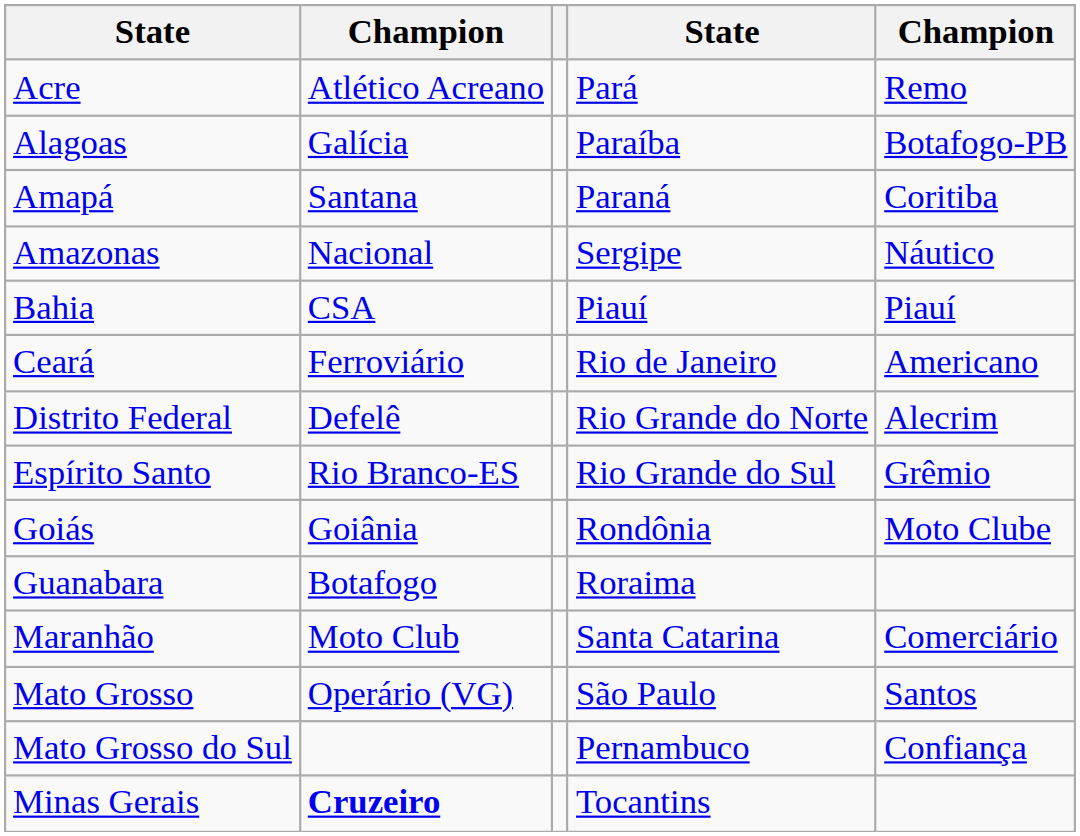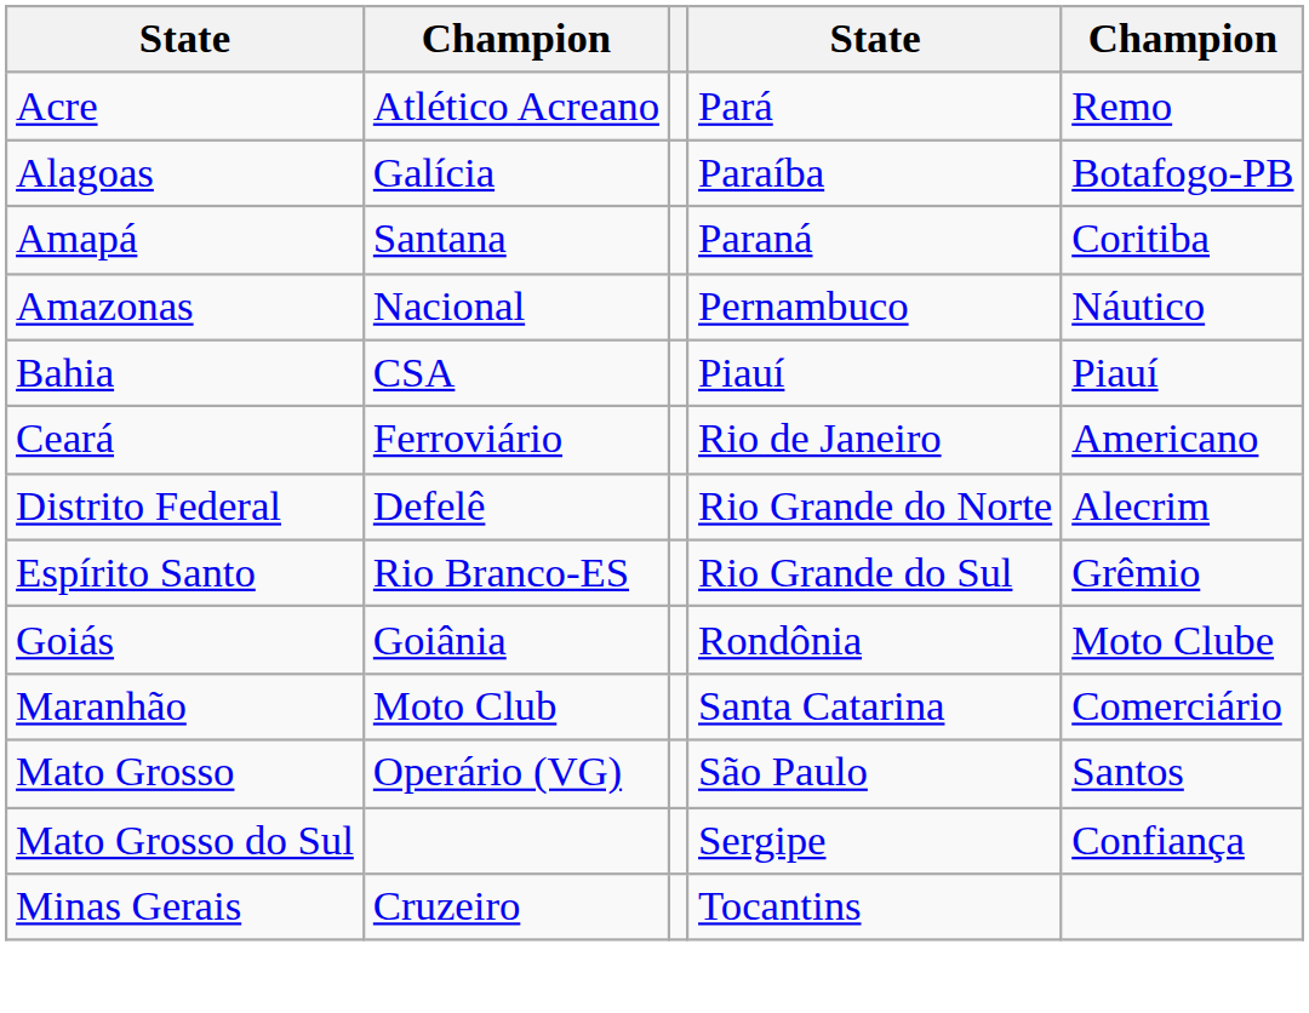 <table class="wikitable">
 <tr>
 <th>State</th>
 <th>Champion</th>
 <th></th>
 <th>State</th>
 <th>Champion</th>
 </tr>
 <tr>
 <td><a href='#'>Acre</a></td>
 <td><a href='#'>Atlético Acreano</a></td>
 <td></td>
 <td><a href='#'>Pará</a></td>
 <td><a href='#'>Remo</a></td>
 </tr>
 <tr>
 <td><a href='#'>Alagoas</a></td>
 <td><a href='#'>Galícia</a></td>
 <td></td>
 <td><a href='#'>Paraíba</a></td>
 <td><a href='#'>Botafogo-PB</a></td>
 </tr>
 <tr>
 <td><a href='#'>Amapá</a></td>
 <td><a href='#'>Santana</a></td>
 <td></td>
 <td><a href='#'>Paraná</a></td>
 <td><a href='#'>Coritiba</a></td>
 </tr>
 <tr>
 <td><a href='#'>Amazonas</a></td>
 <td><a href='#'>Nacional</a></td>
 <td></td>
-<td><a href='#'>Sergipe</a></td>
+<td><a href='#'>Pernambuco</a></td>
 <td><a href='#'>Náutico</a></td>
 </tr>
 <tr>
 <td><a href='#'>Bahia</a></td>
 <td><a href='#'>CSA</a></td>
 <td></td>
 <td><a href='#'>Piauí</a></td>
 <td><a href='#'>Piauí</a></td>
 </tr>
 <tr>
 <td><a href='#'>Ceará</a></td>
 <td><a href='#'>Ferroviário</a></td>
 <td></td>
 <td><a href='#'>Rio de Janeiro</a></td>
 <td><a href='#'>Americano</a></td>
 </tr>
 <tr>
 <td><a href='#'>Distrito Federal</a></td>
 <td><a href='#'>Defelê</a></td>
 <td></td>
 <td><a href='#'>Rio Grande do Norte</a></td>
 <td><a href='#'>Alecrim</a></td>
 </tr>
 <tr>
 <td><a href='#'>Espírito Santo</a></td>
 <td><a href='#'>Rio Branco-ES</a></td>
 <td></td>
 <td><a href='#'>Rio Grande do Sul</a></td>
 <td><a href='#'>Grêmio</a></td>
 </tr>
 <tr>
 <td><a href='#'>Goiás</a></td>
 <td><a href='#'>Goiânia</a></td>
 <td></td>
 <td><a href='#'>Rondônia</a></td>
 <td><a href='#'>Moto Clube</a></td>
 </tr>
 <tr>
-<td><a href='#'>Guanabara</a></td>
-<td><a href='#'>Botafogo</a></td>
-<td></td>
-<td><a href='#'>Roraima</a></td>
-<td></td>
-</tr>
-<tr>
 <td><a href='#'>Maranhão</a></td>
 <td><a href='#'>Moto Club</a></td>
 <td></td>
 <td><a href='#'>Santa Catarina</a></td>
 <td><a href='#'>Comerciário</a></td>
 </tr>
 <tr>
 <td><a href='#'>Mato Grosso</a></td>
 <td><a href='#'>Operário (VG)</a></td>
 <td></td>
 <td><a href='#'>São Paulo</a></td>
 <td><a href='#'>Santos</a></td>
 </tr>
 <tr>
 <td><a href='#'>Mato Grosso do Sul</a></td>
 <td></td>
 <td></td>
-<td><a href='#'>Pernambuco</a></td>
+<td><a href='#'>Sergipe</a></td>
 <td><a href='#'>Confiança</a></td>
 </tr>
 <tr>
 <td><a href='#'>Minas Gerais</a></td>
-<td><strong><a href='#'>Cruzeiro</a></strong></td>
+<td><a href='#'>Cruzeiro</a></td>
 <td></td>
 <td><a href='#'>Tocantins</a></td>
 <td></td>
 </tr>
 </table>
